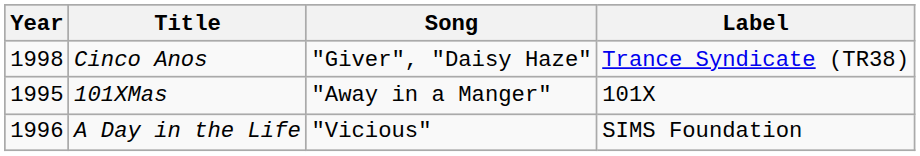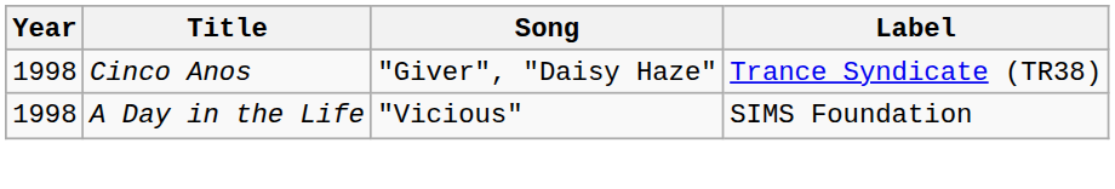 <table class="wikitable">
 <tr>
 <th>Year</th>
 <th>Title</th>
 <th>Song</th>
 <th>Label</th>
 </tr>
 <tr>
 <td>1998</td>
 <td><em>Cinco Anos</em></td>
 <td>"Giver", "Daisy Haze"</td>
 <td><a href='#'>Trance Syndicate</a> (TR38)</td>
 </tr>
 <tr>
-<td>1995</td>
-<td><em>101XMas</em></td>
-<td>"Away in a Manger"</td>
-<td>101X</td>
-</tr>
-<tr>
-<td>1996</td>
+<td>1998</td>
 <td><em>A Day in the Life</em></td>
 <td>"Vicious"</td>
 <td>SIMS Foundation</td>
 </tr>
 </table>
